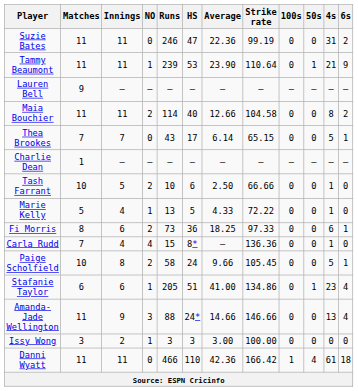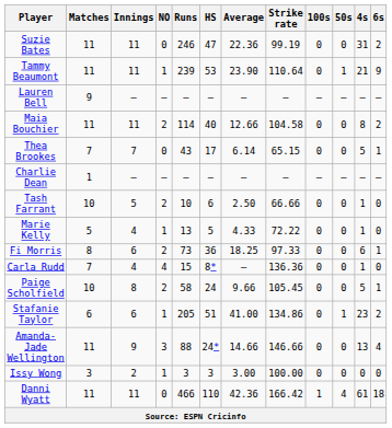 <table class="wikitable" style="text-align:center; width:55%;">
 <tr>
 <th>Player</th>
 <th>Matches</th>
 <th>Innings</th>
 <th>NO</th>
 <th>Runs</th>
 <th>HS</th>
 <th>Average</th>
 <th>Strike rate</th>
 <th>100s</th>
 <th>50s</th>
 <th>4s</th>
 <th>6s</th>
 </tr>
 <tr>
 <td><a href='#'>Suzie Bates</a></td>
 <td>11</td>
 <td>11</td>
 <td>0</td>
 <td>246</td>
 <td>47</td>
 <td>22.36</td>
 <td>99.19</td>
 <td>0</td>
 <td>0</td>
 <td>31</td>
 <td>2</td>
 </tr>
 <tr>
 <td><a href='#'>Tammy Beaumont</a></td>
 <td>11</td>
 <td>11</td>
 <td>1</td>
 <td>239</td>
 <td>53</td>
 <td>23.90</td>
 <td>110.64</td>
 <td>0</td>
 <td>1</td>
 <td>21</td>
 <td>9</td>
 </tr>
 <tr>
 <td><a href='#'>Lauren Bell</a></td>
 <td>9</td>
 <td>–</td>
 <td>–</td>
 <td>–</td>
 <td>–</td>
 <td>–</td>
 <td>–</td>
 <td>–</td>
 <td>–</td>
 <td>–</td>
 <td>–</td>
 </tr>
 <tr>
 <td><a href='#'>Maia Bouchier</a></td>
 <td>11</td>
 <td>11</td>
 <td>2</td>
 <td>114</td>
 <td>40</td>
 <td>12.66</td>
 <td>104.58</td>
 <td>0</td>
 <td>0</td>
 <td>8</td>
 <td>2</td>
 </tr>
 <tr>
 <td><a href='#'>Thea Brookes</a></td>
 <td>7</td>
 <td>7</td>
 <td>0</td>
 <td>43</td>
 <td>17</td>
 <td>6.14</td>
 <td>65.15</td>
 <td>0</td>
 <td>0</td>
 <td>5</td>
 <td>1</td>
 </tr>
 <tr>
 <td><a href='#'>Charlie Dean</a></td>
 <td>1</td>
 <td>–</td>
 <td>–</td>
 <td>–</td>
 <td>–</td>
 <td>–</td>
 <td>–</td>
 <td>–</td>
 <td>–</td>
 <td>–</td>
 <td>–</td>
 </tr>
 <tr>
 <td><a href='#'>Tash Farrant</a></td>
 <td>10</td>
 <td>5</td>
 <td>2</td>
 <td>10</td>
 <td>6</td>
 <td>2.50</td>
 <td>66.66</td>
 <td>0</td>
 <td>0</td>
 <td>1</td>
 <td>0</td>
 </tr>
 <tr>
 <td><a href='#'>Marie Kelly</a></td>
 <td>5</td>
 <td>4</td>
 <td>1</td>
 <td>13</td>
 <td>5</td>
 <td>4.33</td>
 <td>72.22</td>
 <td>0</td>
 <td>0</td>
 <td>1</td>
 <td>0</td>
 </tr>
 <tr>
 <td><a href='#'>Fi Morris</a></td>
 <td>8</td>
 <td>6</td>
 <td>2</td>
 <td>73</td>
 <td>36</td>
 <td>18.25</td>
 <td>97.33</td>
 <td>0</td>
 <td>0</td>
 <td>6</td>
 <td>1</td>
 </tr>
 <tr>
 <td><a href='#'>Carla Rudd</a></td>
 <td>7</td>
 <td>4</td>
 <td>4</td>
 <td>15</td>
 <td>8<a href='#'>*</a></td>
 <td>–</td>
 <td>136.36</td>
 <td>0</td>
 <td>0</td>
 <td>1</td>
 <td>0</td>
 </tr>
 <tr>
 <td><a href='#'>Paige Scholfield</a></td>
 <td>10</td>
 <td>8</td>
 <td>2</td>
 <td>58</td>
 <td>24</td>
 <td>9.66</td>
 <td>105.45</td>
 <td>0</td>
 <td>0</td>
 <td>5</td>
 <td>1</td>
 </tr>
 <tr>
 <td><a href='#'>Stafanie Taylor</a></td>
 <td>6</td>
 <td>6</td>
 <td>1</td>
 <td>205</td>
 <td>51</td>
 <td>41.00</td>
 <td>134.86</td>
 <td>0</td>
 <td>1</td>
 <td>23</td>
-<td>4</td>
+<td>2</td>
 </tr>
 <tr>
 <td><a href='#'>Amanda-Jade Wellington</a></td>
 <td>11</td>
 <td>9</td>
 <td>3</td>
 <td>88</td>
 <td>24<a href='#'>*</a></td>
 <td>14.66</td>
 <td>146.66</td>
 <td>0</td>
 <td>0</td>
 <td>13</td>
 <td>4</td>
 </tr>
 <tr>
 <td><a href='#'>Issy Wong</a></td>
 <td>3</td>
 <td>2</td>
 <td>1</td>
 <td>3</td>
 <td>3</td>
 <td>3.00</td>
 <td>100.00</td>
 <td>0</td>
 <td>0</td>
 <td>0</td>
 <td>0</td>
 </tr>
 <tr>
 <td><a href='#'>Danni Wyatt</a></td>
 <td>11</td>
 <td>11</td>
 <td>0</td>
 <td>466</td>
 <td>110</td>
 <td>42.36</td>
 <td>166.42</td>
 <td>1</td>
 <td>4</td>
 <td>61</td>
 <td>18</td>
 </tr>
 <tr>
 <th colspan="12"><small>Source: ESPN Cricinfo </small></th>
 </tr>
 </table>
